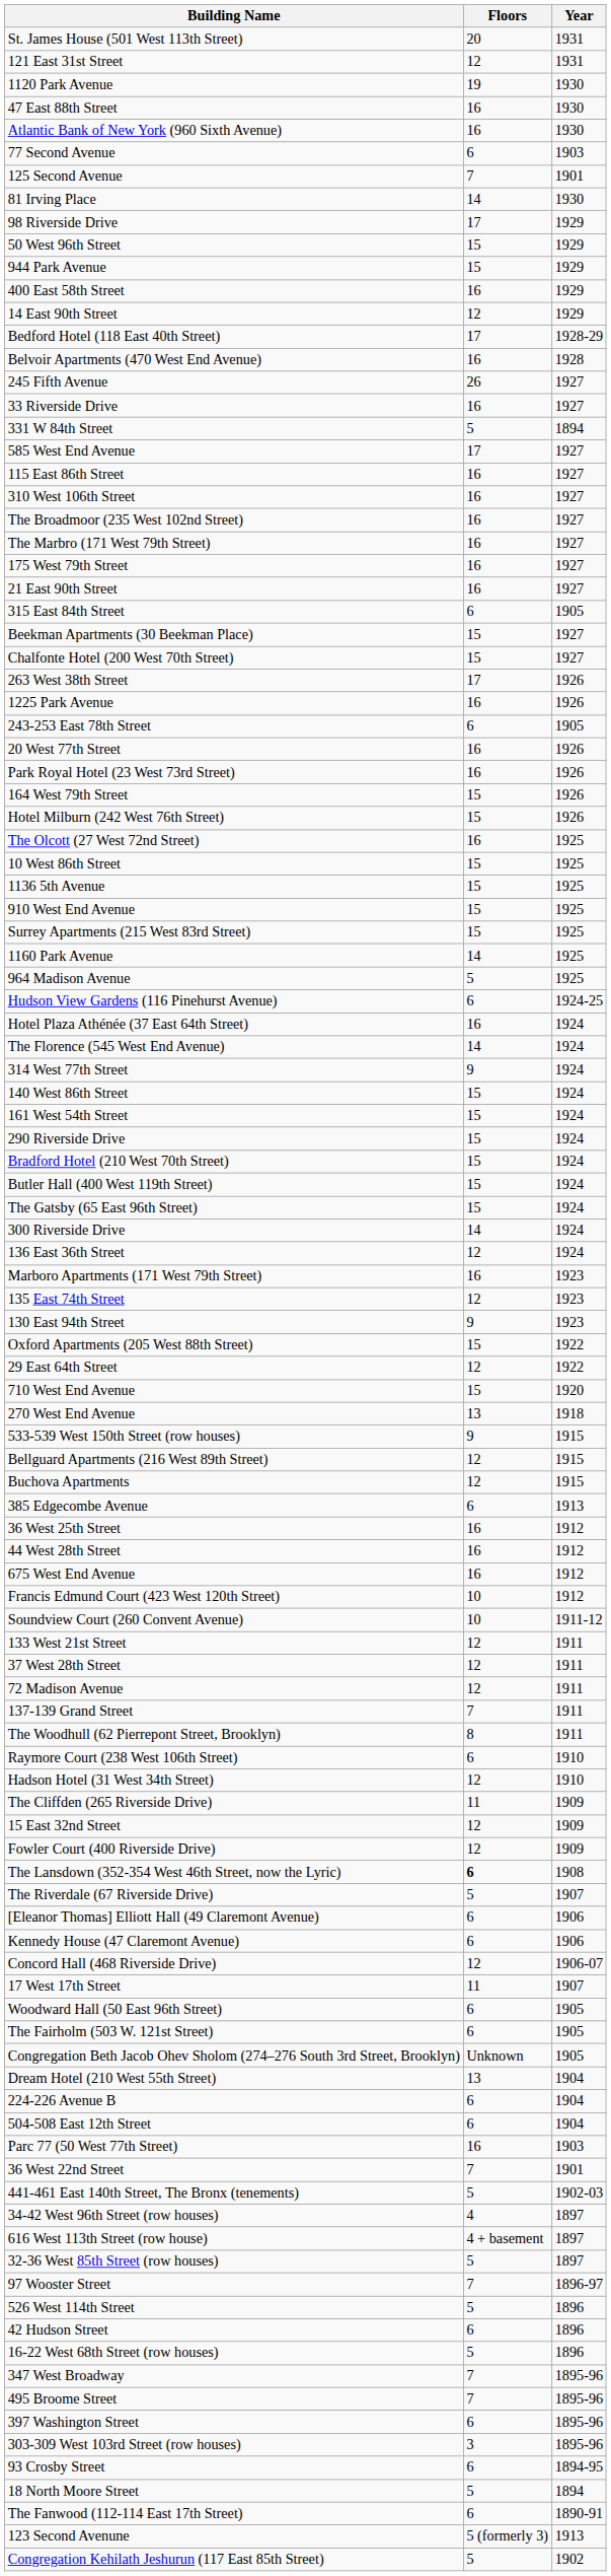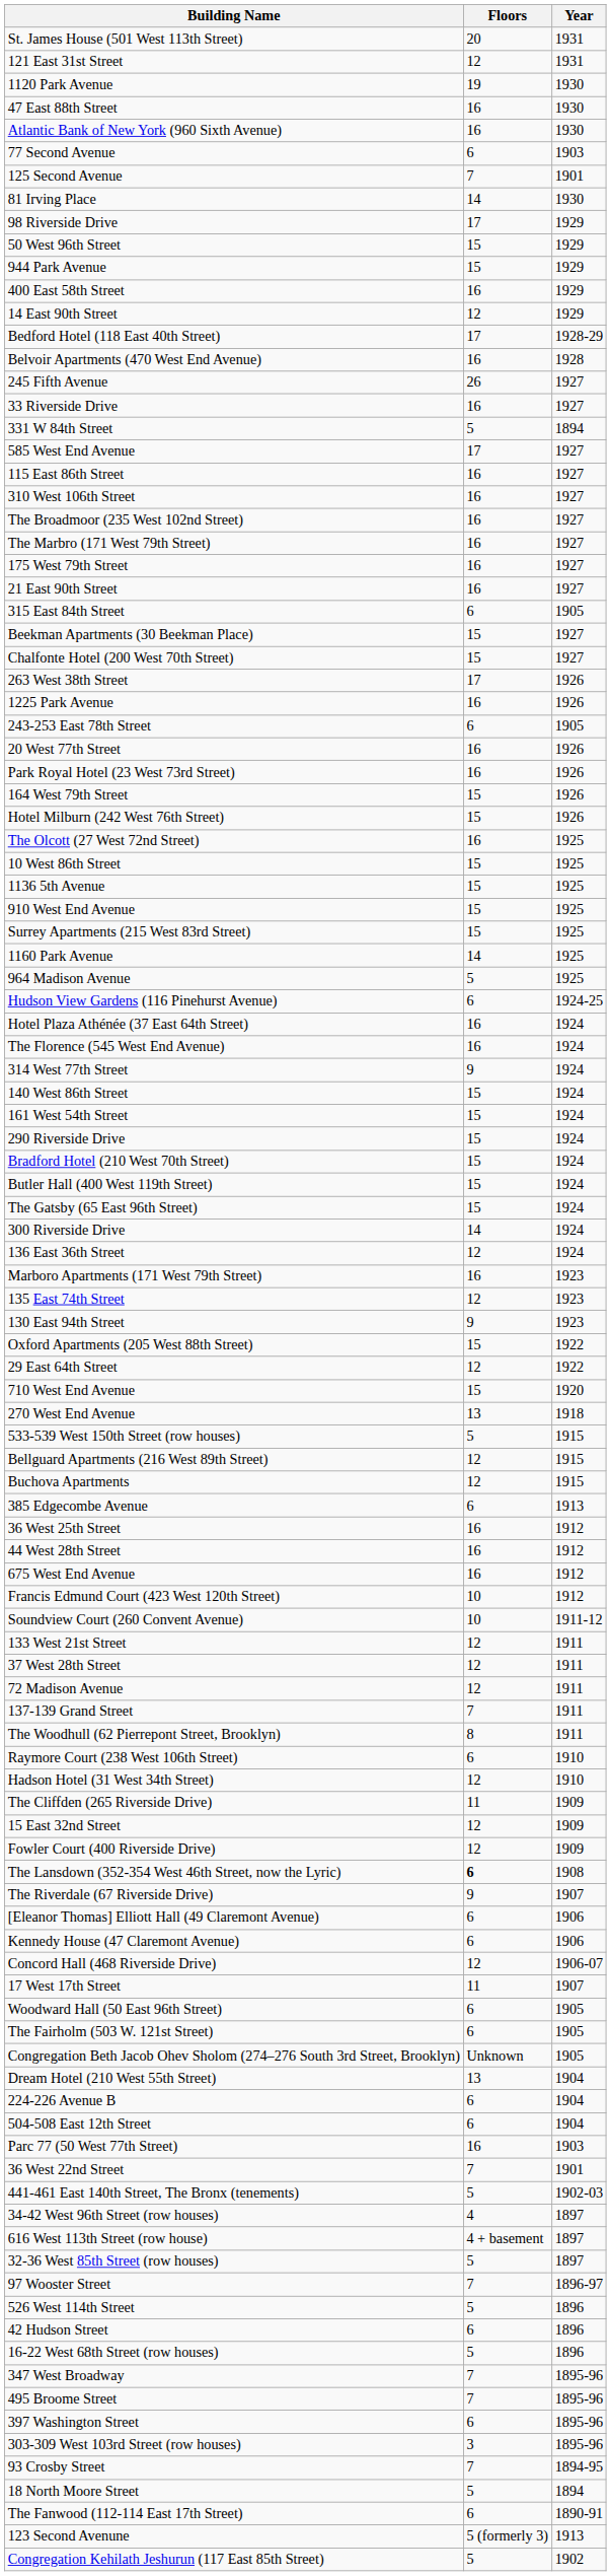 <table class="wikitable sortable">
 <tr>
 <th>Building Name</th>
 <th>Floors</th>
 <th>Year</th>
 </tr>
 <tr>
 <td>St. James House (501 West 113th Street)</td>
 <td>20</td>
 <td>1931</td>
 </tr>
 <tr>
 <td>121 East 31st Street</td>
 <td>12</td>
 <td>1931</td>
 </tr>
 <tr>
 <td>1120 Park Avenue</td>
 <td>19</td>
 <td>1930</td>
 </tr>
 <tr>
 <td>47 East 88th Street</td>
 <td>16</td>
 <td>1930</td>
 </tr>
 <tr>
 <td><a href='#'>Atlantic Bank of New York</a> (960 Sixth Avenue)</td>
 <td>16</td>
 <td>1930</td>
 </tr>
 <tr>
 <td>77 Second Avenue</td>
 <td>6</td>
 <td>1903</td>
 </tr>
 <tr>
 <td>125 Second Avenue</td>
 <td>7</td>
 <td>1901</td>
 </tr>
 <tr>
 <td>81 Irving Place</td>
 <td>14</td>
 <td>1930</td>
 </tr>
 <tr>
 <td>98 Riverside Drive</td>
 <td>17</td>
 <td>1929</td>
 </tr>
 <tr>
 <td>50 West 96th Street</td>
 <td>15</td>
 <td>1929</td>
 </tr>
 <tr>
 <td>944 Park Avenue</td>
 <td>15</td>
 <td>1929</td>
 </tr>
 <tr>
 <td>400 East 58th Street</td>
 <td>16</td>
 <td>1929</td>
 </tr>
 <tr>
 <td>14 East 90th Street</td>
 <td>12</td>
 <td>1929</td>
 </tr>
 <tr>
 <td>Bedford Hotel (118 East 40th Street)</td>
 <td>17</td>
 <td>1928-29</td>
 </tr>
 <tr>
 <td>Belvoir Apartments (470 West End Avenue)</td>
 <td>16</td>
 <td>1928</td>
 </tr>
 <tr>
 <td>245 Fifth Avenue</td>
 <td>26</td>
 <td>1927</td>
 </tr>
 <tr>
 <td>33 Riverside Drive</td>
 <td>16</td>
 <td>1927</td>
 </tr>
 <tr>
 <td>331 W 84th Street</td>
 <td>5</td>
 <td>1894</td>
 </tr>
 <tr>
 <td>585 West End Avenue</td>
 <td>17</td>
 <td>1927</td>
 </tr>
 <tr>
 <td>115 East 86th Street</td>
 <td>16</td>
 <td>1927</td>
 </tr>
 <tr>
 <td>310 West 106th Street</td>
 <td>16</td>
 <td>1927</td>
 </tr>
 <tr>
 <td>The Broadmoor (235 West 102nd Street)</td>
 <td>16</td>
 <td>1927</td>
 </tr>
 <tr>
 <td>The Marbro (171 West 79th Street)</td>
 <td>16</td>
 <td>1927</td>
 </tr>
 <tr>
 <td>175 West 79th Street</td>
 <td>16</td>
 <td>1927</td>
 </tr>
 <tr>
 <td>21 East 90th Street</td>
 <td>16</td>
 <td>1927</td>
 </tr>
 <tr>
 <td>315 East 84th Street</td>
 <td>6</td>
 <td>1905</td>
 </tr>
 <tr>
 <td>Beekman Apartments (30 Beekman Place)</td>
 <td>15</td>
 <td>1927</td>
 </tr>
 <tr>
 <td>Chalfonte Hotel (200 West 70th Street)</td>
 <td>15</td>
 <td>1927</td>
 </tr>
 <tr>
 <td>263 West 38th Street</td>
 <td>17</td>
 <td>1926</td>
 </tr>
 <tr>
 <td>1225 Park Avenue</td>
 <td>16</td>
 <td>1926</td>
 </tr>
 <tr>
 <td>243-253 East 78th Street</td>
 <td>6</td>
 <td>1905</td>
 </tr>
 <tr>
 <td>20 West 77th Street</td>
 <td>16</td>
 <td>1926</td>
 </tr>
 <tr>
 <td>Park Royal Hotel (23 West 73rd Street)</td>
 <td>16</td>
 <td>1926</td>
 </tr>
 <tr>
 <td>164 West 79th Street</td>
 <td>15</td>
 <td>1926</td>
 </tr>
 <tr>
 <td>Hotel Milburn (242 West 76th Street)</td>
 <td>15</td>
 <td>1926</td>
 </tr>
 <tr>
 <td><a href='#'>The Olcott</a> (27 West 72nd Street)</td>
 <td>16</td>
 <td>1925</td>
 </tr>
 <tr>
 <td>10 West 86th Street</td>
 <td>15</td>
 <td>1925</td>
 </tr>
 <tr>
 <td>1136 5th Avenue</td>
 <td>15</td>
 <td>1925</td>
 </tr>
 <tr>
 <td>910 West End Avenue</td>
 <td>15</td>
 <td>1925</td>
 </tr>
 <tr>
 <td>Surrey Apartments (215 West 83rd Street)</td>
 <td>15</td>
 <td>1925</td>
 </tr>
 <tr>
 <td>1160 Park Avenue</td>
 <td>14</td>
 <td>1925</td>
 </tr>
 <tr>
 <td>964 Madison Avenue</td>
 <td>5</td>
 <td>1925</td>
 </tr>
 <tr>
 <td><a href='#'>Hudson View Gardens</a> (116 Pinehurst Avenue)</td>
 <td>6</td>
 <td>1924-25</td>
 </tr>
 <tr>
 <td>Hotel Plaza Athénée (37 East 64th Street)</td>
 <td>16</td>
 <td>1924</td>
 </tr>
 <tr>
 <td>The Florence (545 West End Avenue)</td>
-<td>14</td>
+<td>16</td>
 <td>1924</td>
 </tr>
 <tr>
 <td>314 West 77th Street</td>
 <td>9</td>
 <td>1924</td>
 </tr>
 <tr>
 <td>140 West 86th Street</td>
 <td>15</td>
 <td>1924</td>
 </tr>
 <tr>
 <td>161 West 54th Street</td>
 <td>15</td>
 <td>1924</td>
 </tr>
 <tr>
 <td>290 Riverside Drive</td>
 <td>15</td>
 <td>1924</td>
 </tr>
 <tr>
 <td><a href='#'>Bradford Hotel</a> (210 West 70th Street)</td>
 <td>15</td>
 <td>1924</td>
 </tr>
 <tr>
 <td>Butler Hall (400 West 119th Street)</td>
 <td>15</td>
 <td>1924</td>
 </tr>
 <tr>
 <td>The Gatsby (65 East 96th Street)</td>
 <td>15</td>
 <td>1924</td>
 </tr>
 <tr>
 <td>300 Riverside Drive</td>
 <td>14</td>
 <td>1924</td>
 </tr>
 <tr>
 <td>136 East 36th Street</td>
 <td>12</td>
 <td>1924</td>
 </tr>
 <tr>
 <td>Marboro Apartments (171 West 79th Street)</td>
 <td>16</td>
 <td>1923</td>
 </tr>
 <tr>
 <td>135 <a href='#'>East 74th Street</a></td>
 <td>12</td>
 <td>1923</td>
 </tr>
 <tr>
 <td>130 East 94th Street</td>
 <td>9</td>
 <td>1923</td>
 </tr>
 <tr>
 <td>Oxford Apartments (205 West 88th Street)</td>
 <td>15</td>
 <td>1922</td>
 </tr>
 <tr>
 <td>29 East 64th Street</td>
 <td>12</td>
 <td>1922</td>
 </tr>
 <tr>
 <td>710 West End Avenue</td>
 <td>15</td>
 <td>1920</td>
 </tr>
 <tr>
 <td>270 West End Avenue</td>
 <td>13</td>
 <td>1918</td>
 </tr>
 <tr>
 <td>533-539 West 150th Street (row houses)</td>
-<td>9</td>
+<td>5</td>
 <td>1915</td>
 </tr>
 <tr>
 <td>Bellguard Apartments (216 West 89th Street)</td>
 <td>12</td>
 <td>1915</td>
 </tr>
 <tr>
 <td>Buchova Apartments</td>
 <td>12</td>
 <td>1915</td>
 </tr>
 <tr>
 <td>385 Edgecombe Avenue</td>
 <td>6</td>
 <td>1913</td>
 </tr>
 <tr>
 <td>36 West 25th Street</td>
 <td>16</td>
 <td>1912</td>
 </tr>
 <tr>
 <td>44 West 28th Street</td>
 <td>16</td>
 <td>1912</td>
 </tr>
 <tr>
 <td>675 West End Avenue</td>
 <td>16</td>
 <td>1912</td>
 </tr>
 <tr>
 <td>Francis Edmund Court (423 West 120th Street)</td>
 <td>10</td>
 <td>1912</td>
 </tr>
 <tr>
 <td>Soundview Court (260 Convent Avenue)</td>
 <td>10</td>
 <td>1911-12</td>
 </tr>
 <tr>
 <td>133 West 21st Street</td>
 <td>12</td>
 <td>1911</td>
 </tr>
 <tr>
 <td>37 West 28th Street</td>
 <td>12</td>
 <td>1911</td>
 </tr>
 <tr>
 <td>72 Madison Avenue</td>
 <td>12</td>
 <td>1911</td>
 </tr>
 <tr>
 <td>137-139 Grand Street</td>
 <td>7</td>
 <td>1911</td>
 </tr>
 <tr>
 <td>The Woodhull (62 Pierrepont Street, Brooklyn)</td>
 <td>8</td>
 <td>1911</td>
 </tr>
 <tr>
 <td>Raymore Court (238 West 106th Street)</td>
 <td>6</td>
 <td>1910</td>
 </tr>
 <tr>
 <td>Hadson Hotel (31 West 34th Street)</td>
 <td>12</td>
 <td>1910</td>
 </tr>
 <tr>
 <td>The Cliffden (265 Riverside Drive)</td>
 <td>11</td>
 <td>1909</td>
 </tr>
 <tr>
 <td>15 East 32nd Street</td>
 <td>12</td>
 <td>1909</td>
 </tr>
 <tr>
 <td>Fowler Court (400 Riverside Drive)</td>
 <td>12</td>
 <td>1909</td>
 </tr>
 <tr>
 <td>The Lansdown  (352-354 West 46th Street, now the Lyric)</td>
 <td><strong>6</strong></td>
 <td>1908</td>
 </tr>
 <tr>
 <td>The Riverdale (67 Riverside Drive)</td>
-<td>5</td>
+<td>9</td>
 <td>1907</td>
 </tr>
 <tr>
 <td>[Eleanor Thomas] Elliott Hall (49 Claremont Avenue)</td>
 <td>6</td>
 <td>1906</td>
 </tr>
 <tr>
 <td>Kennedy House (47 Claremont Avenue)</td>
 <td>6</td>
 <td>1906</td>
 </tr>
 <tr>
 <td>Concord Hall (468 Riverside Drive)</td>
 <td>12</td>
 <td>1906-07</td>
 </tr>
 <tr>
 <td>17 West 17th Street</td>
 <td>11</td>
 <td>1907</td>
 </tr>
 <tr>
 <td>Woodward Hall (50 East 96th Street)</td>
 <td>6</td>
 <td>1905</td>
 </tr>
 <tr>
 <td>The Fairholm (503 W. 121st Street)</td>
 <td>6</td>
 <td>1905</td>
 </tr>
 <tr>
 <td>Congregation Beth Jacob Ohev Sholom (274–276 South 3rd Street, Brooklyn)</td>
 <td>Unknown</td>
 <td>1905</td>
 </tr>
 <tr>
 <td>Dream Hotel (210 West 55th Street)</td>
 <td>13</td>
 <td>1904</td>
 </tr>
 <tr>
 <td>224-226 Avenue B</td>
 <td>6</td>
 <td>1904</td>
 </tr>
 <tr>
 <td>504-508 East 12th Street</td>
 <td>6</td>
 <td>1904</td>
 </tr>
 <tr>
 <td>Parc 77 (50 West 77th Street)</td>
 <td>16</td>
 <td>1903</td>
 </tr>
 <tr>
 <td>36 West 22nd Street</td>
 <td>7</td>
 <td>1901</td>
 </tr>
 <tr>
 <td>441-461 East 140th Street, The Bronx (tenements)</td>
 <td>5</td>
 <td>1902-03</td>
 </tr>
 <tr>
 <td>34-42 West 96th Street (row houses)</td>
 <td>4</td>
 <td>1897</td>
 </tr>
 <tr>
 <td>616 West 113th Street (row house)</td>
 <td>4 + basement</td>
 <td>1897</td>
 </tr>
 <tr>
 <td>32-36 West <a href='#'>85th Street</a> (row houses)</td>
 <td>5</td>
 <td>1897</td>
 </tr>
 <tr>
 <td>97 Wooster Street</td>
 <td>7</td>
 <td>1896-97</td>
 </tr>
 <tr>
 <td>526 West 114th Street</td>
 <td>5</td>
 <td>1896</td>
 </tr>
 <tr>
 <td>42 Hudson Street</td>
 <td>6</td>
 <td>1896</td>
 </tr>
 <tr>
 <td>16-22 West 68th Street (row houses)</td>
 <td>5</td>
 <td>1896</td>
 </tr>
 <tr>
 <td>347 West Broadway</td>
 <td>7</td>
 <td>1895-96</td>
 </tr>
 <tr>
 <td>495 Broome Street</td>
 <td>7</td>
 <td>1895-96</td>
 </tr>
 <tr>
 <td>397 Washington Street</td>
 <td>6</td>
 <td>1895-96</td>
 </tr>
 <tr>
 <td>303-309 West 103rd Street (row houses)</td>
 <td>3</td>
 <td>1895-96</td>
 </tr>
 <tr>
 <td>93 Crosby Street</td>
-<td>6</td>
+<td>7</td>
 <td>1894-95</td>
 </tr>
 <tr>
 <td>18 North Moore Street</td>
 <td>5</td>
 <td>1894</td>
 </tr>
 <tr>
 <td>The Fanwood (112-114 East 17th Street)</td>
 <td>6</td>
 <td>1890-91</td>
 </tr>
 <tr>
 <td>123 Second Avenune</td>
 <td>5 (formerly 3)</td>
 <td>1913</td>
 </tr>
 <tr>
 <td><a href='#'>Congregation Kehilath Jeshurun</a> (117 East 85th Street)</td>
 <td>5</td>
 <td>1902</td>
 </tr>
 </table>
